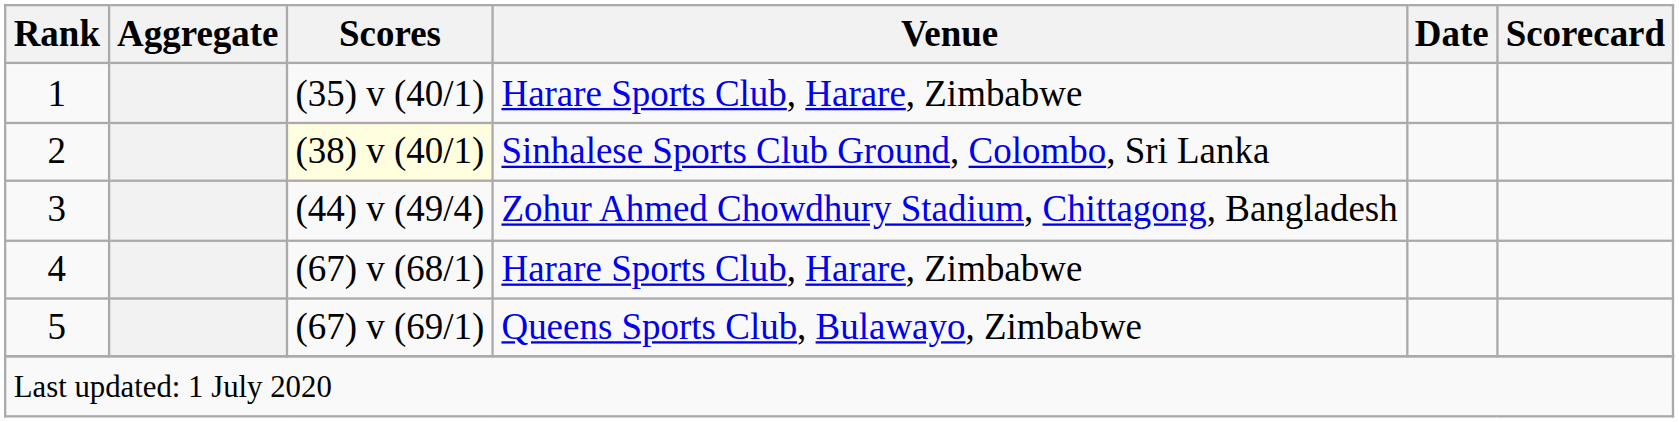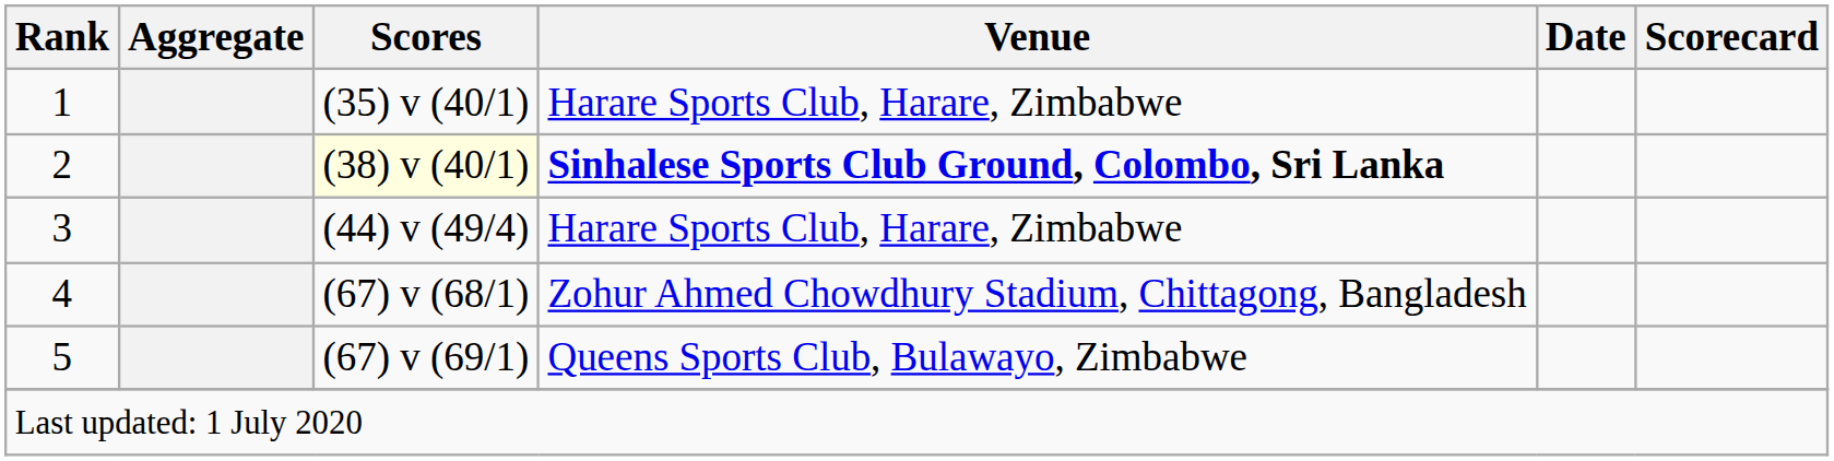 <table class="wikitable plainrowheaders sortable">
 <tr>
 <th scope=col>Rank</th>
 <th scope=col>Aggregate</th>
 <th scope=col>Scores</th>
 <th scope=col>Venue</th>
 <th scope=col>Date</th>
 <th scope=col>Scorecard</th>
 </tr>
 <tr>
 <td style="text-align:center">1</td>
 <th scope=row style=text-align:center;></th>
 <td> (35) v  (40/1)</td>
 <td><a href='#'>Harare Sports Club</a>, <a href='#'>Harare</a>, Zimbabwe</td>
 <td></td>
 <td></td>
 </tr>
 <tr>
 <td style="text-align:center">2</td>
 <th scope=row style=text-align:center;></th>
 <td style="background: lightyellow;"> (38) v  (40/1)</td>
-<td><a href='#'>Sinhalese Sports Club Ground</a>, <a href='#'>Colombo</a>, Sri Lanka</td>
+<td><strong><a href='#'>Sinhalese Sports Club Ground</a>, <a href='#'>Colombo</a>, Sri Lanka</strong></td>
 <td></td>
 <td></td>
 </tr>
 <tr>
 <td style="text-align:center">3</td>
 <th scope=row style=text-align:center;></th>
 <td> (44) v  (49/4)</td>
-<td><a href='#'>Zohur Ahmed Chowdhury Stadium</a>, <a href='#'>Chittagong</a>, Bangladesh</td>
+<td><a href='#'>Harare Sports Club</a>, <a href='#'>Harare</a>, Zimbabwe</td>
 <td></td>
 <td></td>
 </tr>
 <tr>
 <td style="text-align:center">4</td>
 <th scope=row style=text-align:center;></th>
 <td> (67) v  (68/1)</td>
-<td><a href='#'>Harare Sports Club</a>, <a href='#'>Harare</a>, Zimbabwe</td>
+<td><a href='#'>Zohur Ahmed Chowdhury Stadium</a>, <a href='#'>Chittagong</a>, Bangladesh</td>
 <td></td>
 <td></td>
 </tr>
 <tr>
 <td style="text-align:center">5</td>
 <th scope=row style=text-align:center;></th>
 <td> (67) v  (69/1)</td>
 <td><a href='#'>Queens Sports Club</a>, <a href='#'>Bulawayo</a>, Zimbabwe</td>
 <td></td>
 <td></td>
 </tr>
 <tr>
 </tr>
 <tr class=sortbottom>
 <td colspan=6><small>Last updated: 1 July 2020</small></td>
 </tr>
 </table>
